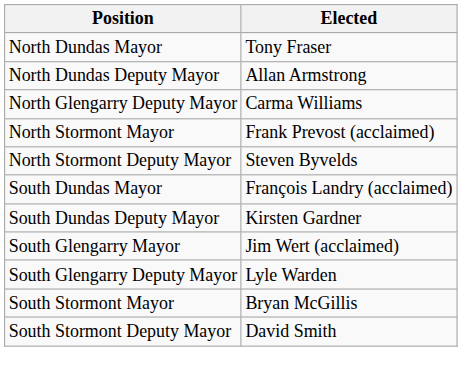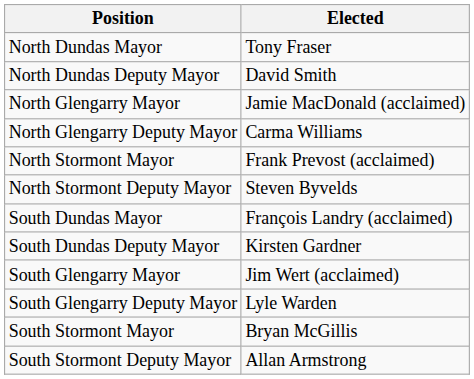 <table class="wikitable">
 <tr>
 <th>Position</th>
 <th>Elected</th>
 </tr>
 <tr>
 <td>North Dundas Mayor</td>
 <td>Tony Fraser</td>
 </tr>
 <tr>
 <td>North Dundas Deputy Mayor</td>
-<td>Allan Armstrong</td>
+<td>David Smith</td>
+</tr>
+<tr>
+<td>North Glengarry Mayor</td>
+<td>Jamie MacDonald (acclaimed)</td>
 </tr>
 <tr>
 <td>North Glengarry Deputy Mayor</td>
 <td>Carma Williams</td>
 </tr>
 <tr>
 <td>North Stormont Mayor</td>
 <td>Frank Prevost (acclaimed)</td>
 </tr>
 <tr>
 <td>North Stormont Deputy Mayor</td>
 <td>Steven Byvelds</td>
 </tr>
 <tr>
 <td>South Dundas Mayor</td>
 <td>François Landry (acclaimed)</td>
 </tr>
 <tr>
 <td>South Dundas Deputy Mayor</td>
 <td>Kirsten Gardner</td>
 </tr>
 <tr>
 <td>South Glengarry Mayor</td>
 <td>Jim Wert (acclaimed)</td>
 </tr>
 <tr>
 <td>South Glengarry Deputy Mayor</td>
 <td>Lyle Warden</td>
 </tr>
 <tr>
 <td>South Stormont Mayor</td>
 <td>Bryan McGillis</td>
 </tr>
 <tr>
 <td>South Stormont Deputy Mayor</td>
-<td>David Smith</td>
+<td>Allan Armstrong</td>
 </tr>
 </table>
